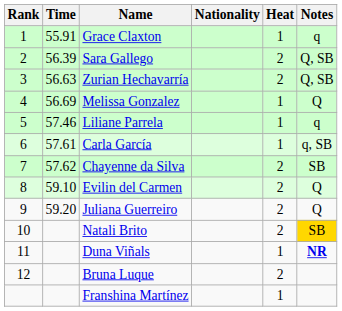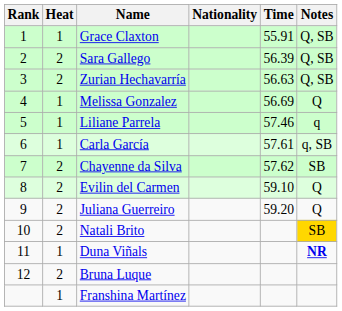 <table class="wikitable sortable" style="text-align:center">
 <tr>
 <th>Rank</th>
-<th>Time</th>
+<th>Heat</th>
 <th>Name</th>
 <th>Nationality</th>
-<th>Heat</th>
+<th>Time</th>
 <th>Notes</th>
 </tr>
 <tr bgcolor=ccffcc>
 <td>1</td>
-<td>55.91</td>
+<td>1</td>
 <td align=left><a href='#'>Grace Claxton</a></td>
 <td align=left></td>
-<td>1</td>
-<td>q</td>
+<td>55.91</td>
+<td>Q, SB</td>
 </tr>
 <tr bgcolor=ccffcc>
 <td>2</td>
-<td>56.39</td>
+<td>2</td>
 <td align=left><a href='#'>Sara Gallego</a></td>
 <td align=left></td>
-<td>2</td>
+<td>56.39</td>
 <td>Q, SB</td>
 </tr>
 <tr bgcolor=ccffcc>
 <td>3</td>
-<td>56.63</td>
+<td>2</td>
 <td align=left><a href='#'>Zurian Hechavarría</a></td>
 <td align=left></td>
-<td>2</td>
+<td>56.63</td>
 <td>Q, SB</td>
 </tr>
 <tr bgcolor=ccffcc>
 <td>4</td>
-<td>56.69</td>
+<td>1</td>
 <td align=left><a href='#'>Melissa Gonzalez</a></td>
 <td align=left></td>
-<td>1</td>
+<td>56.69</td>
 <td>Q</td>
 </tr>
 <tr bgcolor=ccffcc>
 <td>5</td>
-<td>57.46</td>
+<td>1</td>
 <td align=left><a href='#'>Liliane Parrela</a></td>
 <td align=left></td>
-<td>1</td>
+<td>57.46</td>
 <td>q</td>
 </tr>
 <tr bgcolor=ddffdd>
 <td>6</td>
-<td>57.61</td>
+<td>1</td>
 <td align=left><a href='#'>Carla García</a></td>
 <td align=left></td>
-<td>1</td>
+<td>57.61</td>
 <td>q, SB</td>
 </tr>
 <tr bgcolor=ccffcc>
 <td>7</td>
-<td>57.62</td>
+<td>2</td>
 <td align=left><a href='#'>Chayenne da Silva</a></td>
 <td align=left></td>
-<td>2</td>
+<td>57.62</td>
 <td>SB</td>
 </tr>
 <tr bgcolor=ddffdd>
 <td>8</td>
-<td>59.10</td>
+<td>2</td>
 <td align=left><a href='#'>Evilin del Carmen</a></td>
 <td align=left></td>
-<td>2</td>
+<td>59.10</td>
 <td>Q</td>
 </tr>
 <tr>
 <td>9</td>
-<td>59.20</td>
+<td>2</td>
 <td align=left><a href='#'>Juliana Guerreiro</a></td>
 <td align=left></td>
-<td>2</td>
+<td>59.20</td>
 <td>Q</td>
 </tr>
 <tr>
 <td>10</td>
-<td></td>
+<td>2</td>
 <td align=left><a href='#'>Natali Brito</a></td>
 <td align=left></td>
-<td>2</td>
+<td></td>
 <td style="background: gold;">SB</td>
 </tr>
 <tr>
 <td>11</td>
-<td></td>
+<td>1</td>
 <td align=left><a href='#'>Duna Viñals</a></td>
 <td align=left></td>
-<td>1</td>
+<td></td>
 <td><strong><a href='#'>NR</a></strong></td>
 </tr>
 <tr>
 <td>12</td>
-<td></td>
+<td>2</td>
 <td align=left><a href='#'>Bruna Luque</a></td>
 <td align=left></td>
-<td>2</td>
+<td></td>
 <td></td>
 </tr>
 <tr>
 <td></td>
-<td></td>
+<td>1</td>
 <td align=left><a href='#'>Franshina Martínez</a></td>
 <td align=left></td>
-<td>1</td>
+<td></td>
 <td></td>
 </tr>
 </table>
